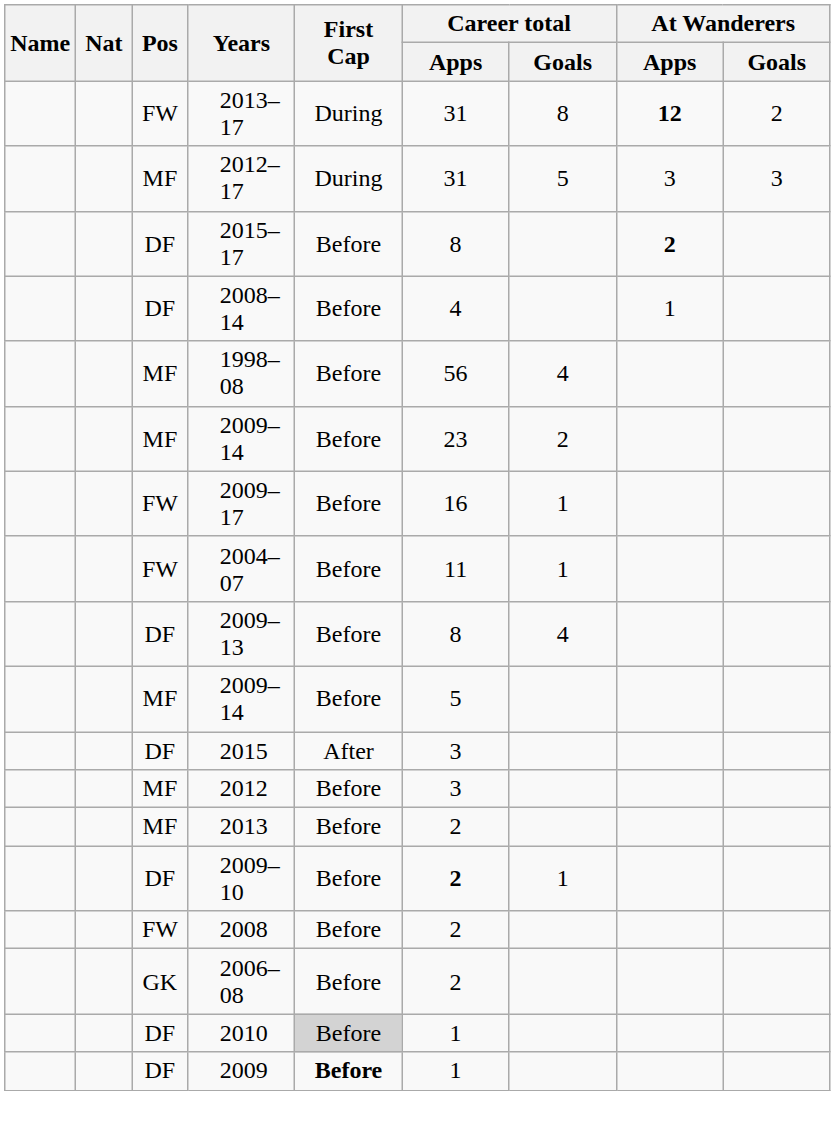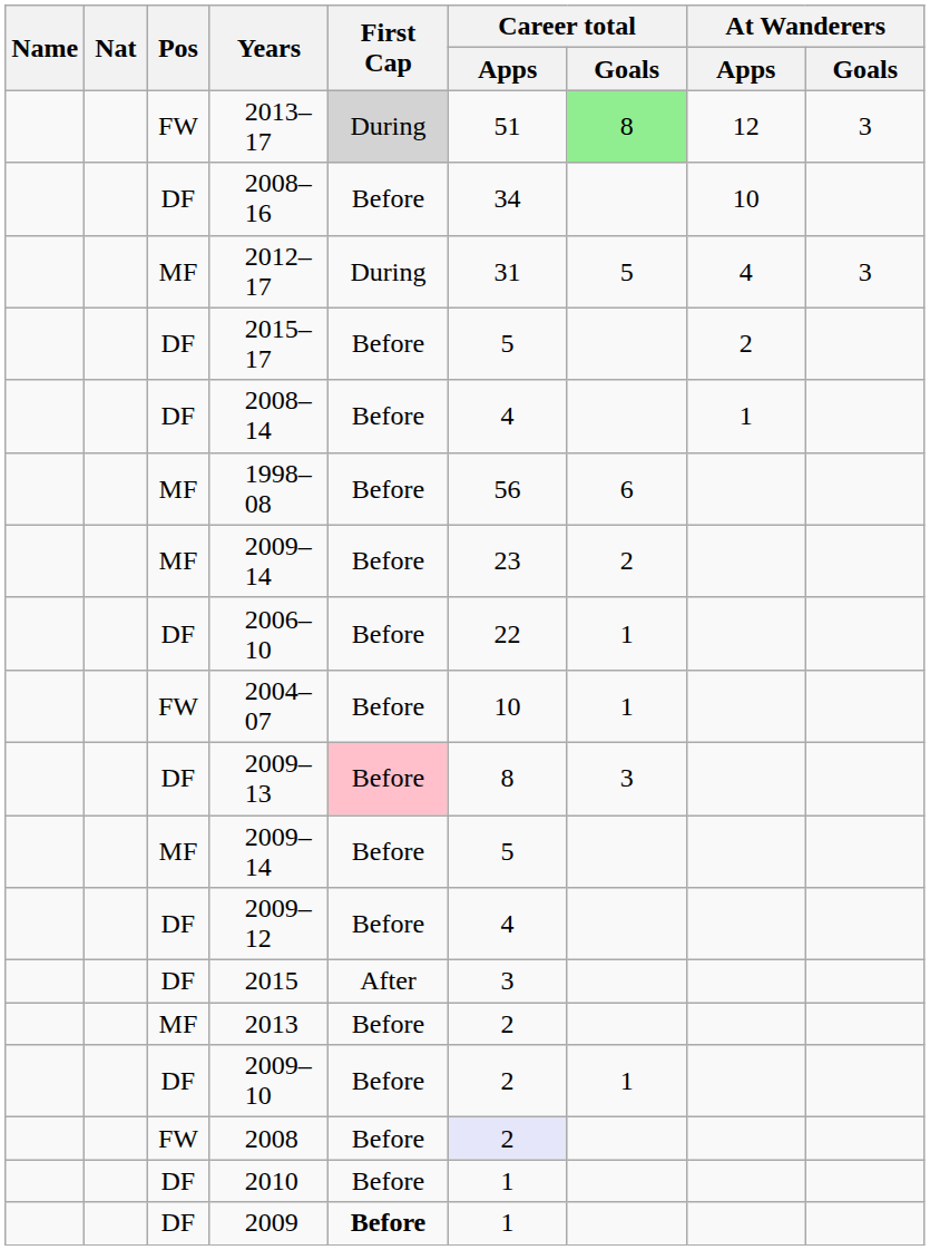 <table class="wikitable sortable" style="text-align: center;">
 <tr>
 <th rowspan="2">Name</th>
 <th rowspan="2" style=width:30px>Nat</th>
 <th rowspan="2" style=width:30px>Pos</th>
 <th rowspan="2" style=width:64px>Years</th>
 <th rowspan="2" style=width:64px>First Cap</th>
 <th colspan="2" class="unsortable">Career total</th>
 <th colspan="2" class="unsortable">At Wanderers</th>
 </tr>
 <tr>
 <th style=width:64px>Apps</th>
 <th style=width:64px>Goals</th>
 <th style=width:64px>Apps</th>
 <th style=width:64px>Goals</th>
 </tr>
 <tr>
 <td></td>
 <td></td>
 <td>FW</td>
 <td style=text-align:left;padding-left:1.3em>2013–17</td>
-<td>During</td>
-<td>31</td>
-<td>8</td>
-<td><strong>12</strong></td>
-<td>2</td>
+<td style="background: lightgrey;">During</td>
+<td>51</td>
+<td style="background: lightgreen;">8</td>
+<td>12</td>
+<td>3</td>
+</tr>
+<tr>
+<td></td>
+<td></td>
+<td>DF</td>
+<td style=text-align:left;padding-left:1.3em>2008–16</td>
+<td>Before</td>
+<td>34</td>
+<td></td>
+<td>10</td>
+<td></td>
 </tr>
 <tr>
 <td></td>
 <td></td>
 <td>MF</td>
 <td style=text-align:left;padding-left:1.3em>2012–17</td>
 <td>During</td>
 <td>31</td>
 <td>5</td>
-<td>3</td>
+<td>4</td>
 <td>3</td>
 </tr>
 <tr>
 <td></td>
 <td></td>
 <td>DF</td>
 <td style=text-align:left;padding-left:1.3em>2015–17</td>
 <td>Before</td>
-<td>8</td>
+<td>5</td>
 <td></td>
-<td><strong>2</strong></td>
+<td>2</td>
 <td></td>
 </tr>
 <tr>
 <td></td>
 <td></td>
 <td>DF</td>
 <td style=text-align:left;padding-left:1.3em>2008–14</td>
 <td>Before</td>
 <td>4</td>
 <td></td>
 <td>1</td>
 <td></td>
 </tr>
 <tr>
 <td></td>
 <td></td>
 <td>MF</td>
 <td style=text-align:left;padding-left:1.3em>1998–08</td>
 <td>Before</td>
 <td>56</td>
-<td>4</td>
+<td>6</td>
 <td></td>
 <td></td>
 </tr>
 <tr>
 <td></td>
 <td></td>
 <td>MF</td>
 <td style=text-align:left;padding-left:1.3em>2009–14</td>
 <td>Before</td>
 <td>23</td>
 <td>2</td>
 <td></td>
 <td></td>
 </tr>
 <tr>
 <td></td>
 <td></td>
-<td>FW</td>
-<td style=text-align:left;padding-left:1.3em>2009–17</td>
+<td>DF</td>
+<td style=text-align:left;padding-left:1.3em>2006–10</td>
 <td>Before</td>
-<td>16</td>
+<td>22</td>
 <td>1</td>
 <td></td>
 <td></td>
 </tr>
 <tr>
 <td></td>
 <td></td>
 <td>FW</td>
 <td style=text-align:left;padding-left:1.3em>2004–07</td>
 <td>Before</td>
-<td>11</td>
+<td>10</td>
 <td>1</td>
 <td></td>
 <td></td>
 </tr>
 <tr>
 <td></td>
 <td></td>
 <td>DF</td>
 <td style=text-align:left;padding-left:1.3em>2009–13</td>
-<td>Before</td>
+<td style="background: pink;">Before</td>
 <td>8</td>
-<td>4</td>
+<td>3</td>
 <td></td>
 <td></td>
 </tr>
 <tr>
 <td></td>
 <td></td>
 <td>MF</td>
 <td style=text-align:left;padding-left:1.3em>2009–14</td>
 <td>Before</td>
 <td>5</td>
 <td></td>
 <td></td>
 <td></td>
 </tr>
 <tr>
 <td></td>
 <td></td>
 <td>DF</td>
-<td style=text-align:left;padding-left:1.3em>2015</td>
-<td>After</td>
-<td>3</td>
+<td style=text-align:left;padding-left:1.3em>2009–12</td>
+<td>Before</td>
+<td>4</td>
 <td></td>
 <td></td>
 <td></td>
 </tr>
 <tr>
 <td></td>
 <td></td>
-<td>MF</td>
-<td style=text-align:left;padding-left:1.3em>2012</td>
-<td>Before</td>
+<td>DF</td>
+<td style=text-align:left;padding-left:1.3em>2015</td>
+<td>After</td>
 <td>3</td>
 <td></td>
 <td></td>
 <td></td>
 </tr>
 <tr>
 <td></td>
 <td></td>
 <td>MF</td>
 <td style=text-align:left;padding-left:1.3em>2013</td>
 <td>Before</td>
 <td>2</td>
 <td></td>
 <td></td>
 <td></td>
 </tr>
 <tr>
 <td></td>
 <td></td>
 <td>DF</td>
 <td style=text-align:left;padding-left:1.3em>2009–10</td>
 <td>Before</td>
-<td><strong>2</strong></td>
+<td>2</td>
 <td>1</td>
 <td></td>
 <td></td>
 </tr>
 <tr>
 <td></td>
 <td></td>
 <td>FW</td>
 <td style=text-align:left;padding-left:1.3em>2008</td>
 <td>Before</td>
-<td>2</td>
-<td></td>
-<td></td>
-<td></td>
-</tr>
-<tr>
-<td></td>
-<td></td>
-<td>GK</td>
-<td style=text-align:left;padding-left:1.3em>2006–08</td>
-<td>Before</td>
-<td>2</td>
+<td style="background: lavender;">2</td>
 <td></td>
 <td></td>
 <td></td>
 </tr>
 <tr>
 <td></td>
 <td></td>
 <td>DF</td>
 <td style=text-align:left;padding-left:1.3em>2010</td>
-<td style="background: lightgrey;">Before</td>
+<td>Before</td>
 <td>1</td>
 <td></td>
 <td></td>
 <td></td>
 </tr>
 <tr>
 <td></td>
 <td></td>
 <td>DF</td>
 <td style=text-align:left;padding-left:1.3em>2009</td>
 <td><strong>Before</strong></td>
 <td>1</td>
 <td></td>
 <td></td>
 <td></td>
 </tr>
 </table>
